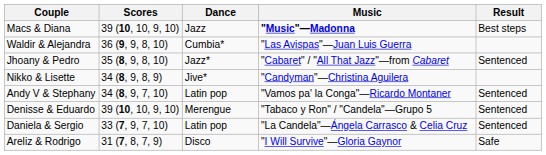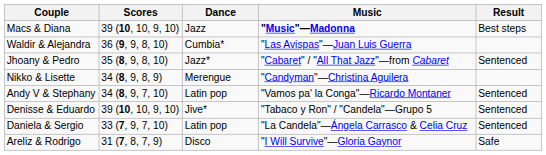 <table class="wikitable sortable" style="width:95%; white-space:nowrap;">
 <tr>
 <th style="width:15%;">Couple</th>
 <th style="width:14%;">Scores</th>
 <th style="width:14%;">Dance</th>
 <th style="width:40%;">Music</th>
 <th style="width:12%;">Result</th>
 </tr>
 <tr>
 <td>Macs & Diana</td>
 <td>39 (<strong>10</strong>, 10, 9, 10)</td>
 <td>Jazz</td>
 <td><strong>"<a href='#'>Music</a>"—<a href='#'>Madonna</a></strong></td>
 <td>Best steps</td>
 </tr>
 <tr>
 <td>Waldir & Alejandra</td>
 <td>36 (<strong>9</strong>, 9, 8, 10)</td>
 <td>Cumbia*</td>
 <td>"<a href='#'>Las Avispas</a>"—<a href='#'>Juan Luis Guerra</a></td>
 <td></td>
 </tr>
 <tr>
 <td>Jhoany & Pedro</td>
 <td>35 (<strong>8</strong>, 9, 8, 10)</td>
 <td>Jazz*</td>
 <td>"<a href='#'>Cabaret</a>" / "<a href='#'>All That Jazz</a>"—from <em><a href='#'>Cabaret</a></em></td>
 <td>Sentenced</td>
 </tr>
 <tr>
 <td>Nikko & Lisette</td>
 <td>34 (<strong>8</strong>, 9, 8, 9)</td>
-<td>Jive*</td>
+<td>Merengue</td>
 <td>"<a href='#'>Candyman</a>"—<a href='#'>Christina Aguilera</a></td>
 <td></td>
 </tr>
 <tr>
 <td>Andy V & Stephany</td>
 <td>34 (<strong>8</strong>, 9, 7, 10)</td>
 <td>Latin pop</td>
 <td>"Vamos pa' la Conga"—<a href='#'>Ricardo Montaner</a></td>
 <td>Sentenced</td>
 </tr>
 <tr>
 <td>Denisse & Eduardo</td>
 <td>39 (<strong>10</strong>, 10, 9, 10)</td>
-<td>Merengue</td>
+<td>Jive*</td>
 <td>"Tabaco y Ron" / "Candela"—Grupo 5</td>
 <td>Sentenced</td>
 </tr>
 <tr>
 <td>Daniela & Sergio</td>
 <td>33 (<strong>7</strong>, 9, 7, 10)</td>
 <td>Latin pop</td>
 <td>"La Candela"—<a href='#'>Ángela Carrasco</a> & <a href='#'>Celia Cruz</a></td>
 <td>Sentenced</td>
 </tr>
 <tr>
 <td>Areliz & Rodrigo</td>
 <td>31 (<strong>7</strong>, 8, 7, 9)</td>
 <td>Disco</td>
 <td>"<a href='#'>I Will Survive</a>"—<a href='#'>Gloria Gaynor</a></td>
 <td>Safe</td>
 </tr>
 </table>
